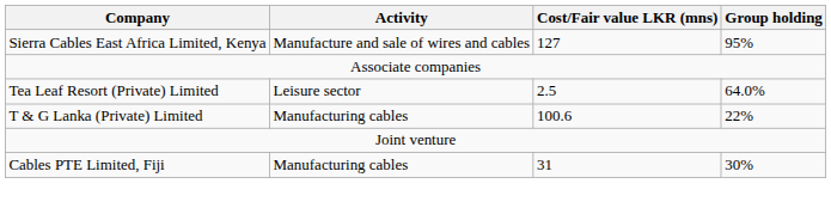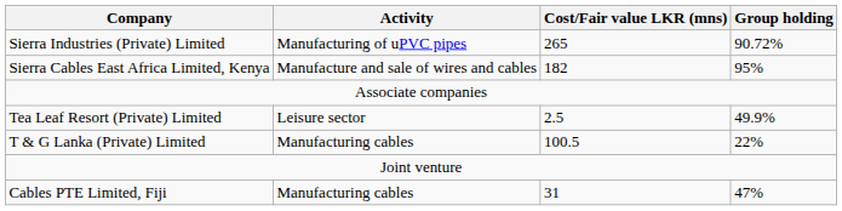 <table class="wikitable">
 <tr>
 <th>Company</th>
 <th>Activity</th>
 <th>Cost/Fair value LKR (mns)</th>
 <th>Group holding</th>
 </tr>
 <tr>
+<td>Sierra Industries (Private) Limited</td>
+<td>Manufacturing of u<a href='#'>PVC pipes</a></td>
+<td>265</td>
+<td>90.72%</td>
+</tr>
+<tr>
 <td>Sierra Cables East Africa Limited, Kenya</td>
 <td>Manufacture and sale of wires and cables</td>
-<td>127</td>
+<td>182</td>
 <td>95%</td>
 </tr>
 <tr>
 <td style="text-align:center;" colspan="4">Associate companies</td>
 </tr>
 <tr>
 <td>Tea Leaf Resort (Private) Limited</td>
 <td>Leisure sector</td>
 <td>2.5</td>
-<td>64.0%</td>
+<td>49.9%</td>
 </tr>
 <tr>
 <td>T & G Lanka (Private) Limited</td>
 <td>Manufacturing cables</td>
-<td>100.6</td>
+<td>100.5</td>
 <td>22%</td>
 </tr>
 <tr>
 <td style="text-align:center;" colspan="4">Joint venture</td>
 </tr>
 <tr>
 <td>Cables PTE Limited, Fiji</td>
 <td>Manufacturing cables</td>
 <td>31</td>
-<td>30%</td>
+<td>47%</td>
 </tr>
 </table>
